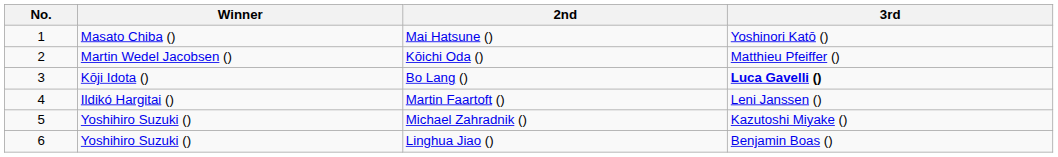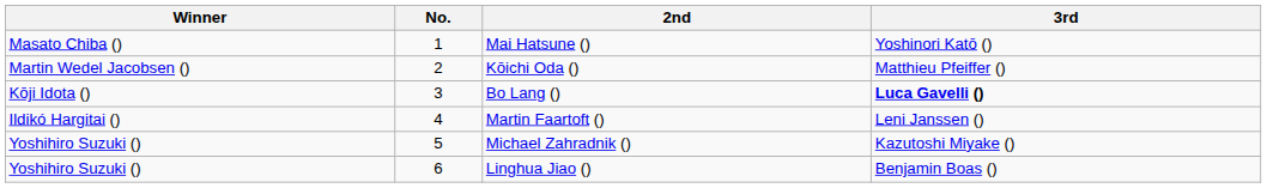 <table class="wikitable" width=100%>
 <tr>
+<th width=31%>Winner</th>
 <th width=7%>No.</th>
-<th width=31%>Winner</th>
 <th width=31%>2nd</th>
 <th width=31%>3rd</th>
 </tr>
 <tr align=center>
+<td align=left><a href='#'>Masato Chiba</a> ()</td>
 <td>1</td>
-<td align=left><a href='#'>Masato Chiba</a> ()</td>
 <td align=left><a href='#'>Mai Hatsune</a> ()</td>
 <td align=left><a href='#'>Yoshinori Katō</a> ()</td>
 </tr>
 <tr align=center>
+<td align=left><a href='#'>Martin Wedel Jacobsen</a> ()</td>
 <td>2</td>
-<td align=left><a href='#'>Martin Wedel Jacobsen</a> ()</td>
 <td align=left><a href='#'>Kōichi Oda</a> ()</td>
 <td align=left><a href='#'>Matthieu Pfeiffer</a> ()</td>
 </tr>
 <tr align=center>
+<td align=left><a href='#'>Kōji Idota</a> ()</td>
 <td>3</td>
-<td align=left><a href='#'>Kōji Idota</a> ()</td>
 <td align=left><a href='#'>Bo Lang</a> ()</td>
 <td align=left><strong><a href='#'>Luca Gavelli</a> ()</strong></td>
 </tr>
 <tr align=center>
+<td align=left><a href='#'>Ildikó Hargitai</a> ()</td>
 <td>4</td>
-<td align=left><a href='#'>Ildikó Hargitai</a> ()</td>
 <td align=left><a href='#'>Martin Faartoft</a> ()</td>
 <td align=left><a href='#'>Leni Janssen</a> ()</td>
 </tr>
 <tr align=center>
+<td align=left><a href='#'>Yoshihiro Suzuki</a> ()</td>
 <td>5</td>
-<td align=left><a href='#'>Yoshihiro Suzuki</a> ()</td>
 <td align=left><a href='#'>Michael Zahradnik</a> ()</td>
 <td align=left><a href='#'>Kazutoshi Miyake</a> ()</td>
 </tr>
 <tr align=center>
+<td align=left><a href='#'>Yoshihiro Suzuki</a> ()</td>
 <td>6</td>
-<td align=left><a href='#'>Yoshihiro Suzuki</a> ()</td>
 <td align=left><a href='#'>Linghua Jiao</a> ()</td>
 <td align=left><a href='#'>Benjamin Boas</a> ()</td>
 </tr>
 </table>
